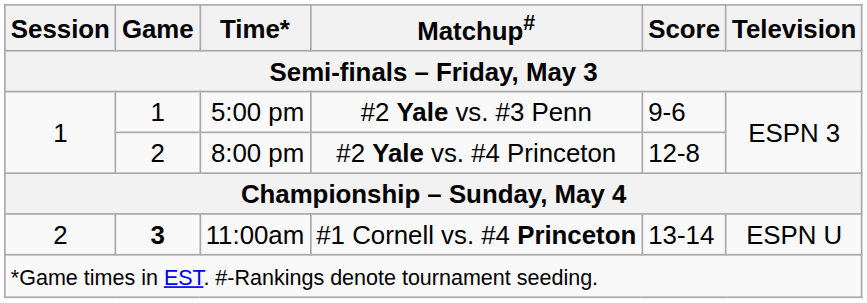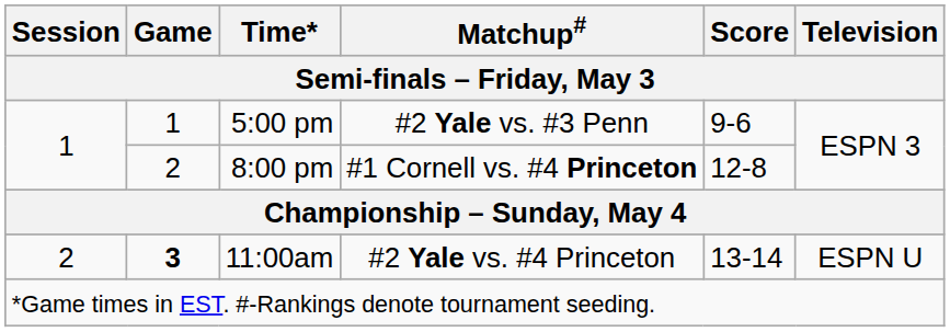 <table class="wikitable" style="font-size: 95%">
 <tr>
 <th>Session</th>
 <th>Game</th>
 <th>Time*</th>
 <th>Matchup<sup>#</sup></th>
 <th>Score</th>
 <th>Television</th>
 </tr>
 <tr>
 <th colspan=6>Semi-finals – Friday, May 3</th>
 </tr>
 <tr>
 <td rowspan=2 align=center>1</td>
 <td align=center>1</td>
 <td align=right>5:00 pm</td>
 <td align=center>#2 <strong>Yale</strong>  vs. #3 Penn</td>
 <td>9-6</td>
 <td rowspan=2 align=center>ESPN 3</td>
 </tr>
 <tr>
 <td align=center>2</td>
 <td align=right>8:00 pm</td>
-<td align=center>#2 <strong>Yale</strong> vs. #4 Princeton</td>
+<td align=center>#1 Cornell vs. #4 <strong>Princeton</strong></td>
 <td>12-8</td>
 </tr>
 <tr>
 <th colspan=6>Championship – Sunday, May 4</th>
 </tr>
 <tr>
 <td rowspan=1 align=center>2</td>
 <td align=center><strong>3</strong></td>
 <td align=right>11:00am</td>
-<td align=center>#1 Cornell vs. #4 <strong>Princeton</strong></td>
+<td align=center>#2 <strong>Yale</strong> vs. #4 Princeton</td>
 <td>13-14</td>
 <td rowspan=1 align=center>ESPN U</td>
 </tr>
 <tr>
 <td colspan=6><small>*Game times in <a href='#'>EST</a>. #-Rankings denote tournament seeding.</small></td>
 </tr>
 </table>
